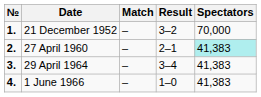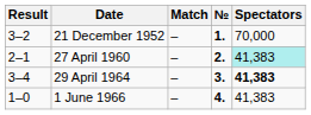 <table class="wikitable" style=" text-align:left; font-size:99%;">
 <tr>
-<th>№</th>
+<th>Result</th>
 <th>Date</th>
 <th>Match</th>
-<th>Result</th>
+<th>№</th>
 <th>Spectators</th>
 </tr>
 <tr>
-<td><strong>1.</strong></td>
+<td>3–2</td>
 <td>21 December 1952</td>
 <td> – </td>
-<td>3–2</td>
+<td><strong>1.</strong></td>
 <td>70,000</td>
 </tr>
 <tr>
-<td><strong>2.</strong></td>
+<td>2–1</td>
 <td>27 April 1960</td>
 <td> – </td>
-<td>2–1</td>
+<td><strong>2.</strong></td>
 <td style="background: paleturquoise;">41,383</td>
 </tr>
 <tr>
-<td><strong>3.</strong></td>
+<td>3–4</td>
 <td>29 April 1964</td>
 <td> – </td>
-<td>3–4</td>
-<td>41,383</td>
+<td><strong>3.</strong></td>
+<td><strong>41,383</strong></td>
 </tr>
 <tr>
-<td><strong>4.</strong></td>
+<td>1–0</td>
 <td>1 June 1966</td>
 <td> – </td>
-<td>1–0</td>
+<td><strong>4.</strong></td>
 <td>41,383</td>
 </tr>
 </table>
